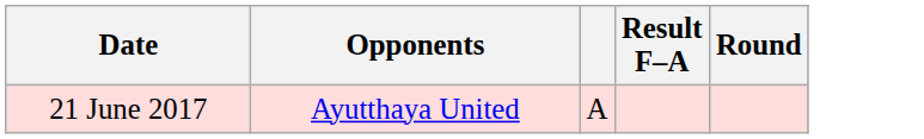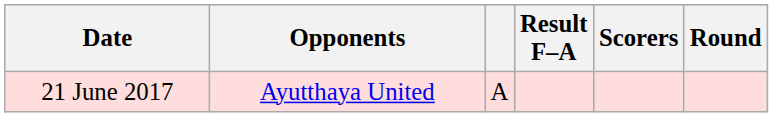 <table class="wikitable" style="text-align:center">
 <tr>
 <th width="125">Date</th>
 <th width="170">Opponents</th>
 <th></th>
 <th>Result<br>F–A</th>
+<th>Scorers</th>
 <th>Round</th>
 </tr>
 <tr bgcolor="#ffdddd">
 <td>21 June 2017</td>
 <td><a href='#'>Ayutthaya United</a></td>
 <td>A</td>
 <td> </td>
 <td></td>
+<td></td>
 </tr>
 </table>
